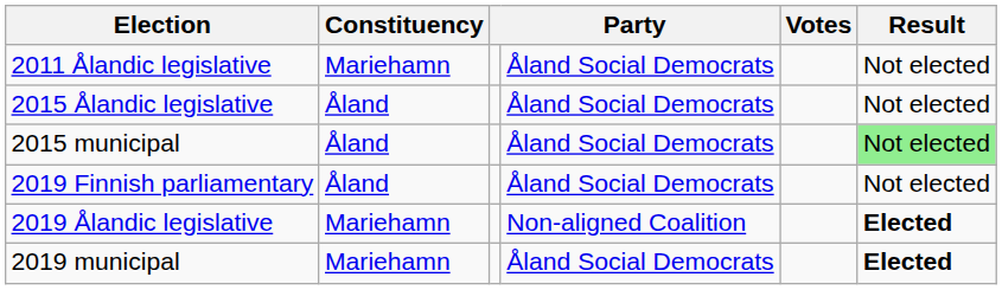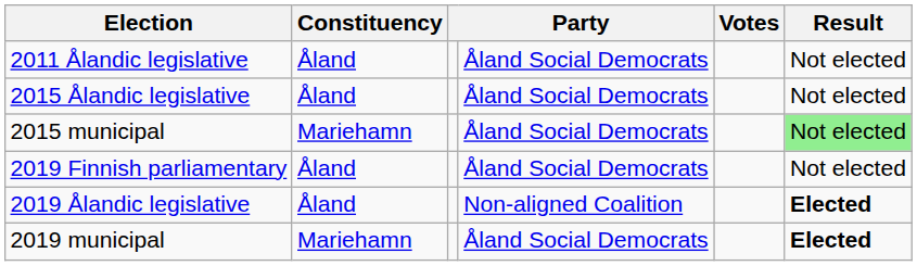 <table class="wikitable" style="text-align:left;">
 <tr>
 <th scope=col>Election</th>
 <th scope=col>Constituency</th>
 <th scope=col colspan="2">Party</th>
 <th scope=col>Votes</th>
 <th scope=col>Result</th>
 </tr>
 <tr>
 <td><a href='#'>2011 Ålandic legislative</a></td>
-<td><a href='#'>Mariehamn</a></td>
+<td><a href='#'>Åland</a></td>
 <td></td>
 <td><a href='#'>Åland Social Democrats</a></td>
 <td align=right></td>
 <td>Not elected</td>
 </tr>
 <tr>
 <td><a href='#'>2015 Ålandic legislative</a></td>
 <td><a href='#'>Åland</a></td>
 <td></td>
 <td><a href='#'>Åland Social Democrats</a></td>
 <td align=right></td>
 <td>Not elected</td>
 </tr>
 <tr>
 <td>2015 municipal</td>
-<td><a href='#'>Åland</a></td>
+<td><a href='#'>Mariehamn</a></td>
 <td></td>
 <td><a href='#'>Åland Social Democrats</a></td>
 <td align=right></td>
 <td style="background: lightgreen;">Not elected</td>
 </tr>
 <tr>
 <td><a href='#'>2019 Finnish parliamentary</a></td>
 <td><a href='#'>Åland</a></td>
 <td></td>
 <td><a href='#'>Åland Social Democrats</a></td>
 <td align=right></td>
 <td>Not elected</td>
 </tr>
 <tr>
 <td><a href='#'>2019 Ålandic legislative</a></td>
-<td><a href='#'>Mariehamn</a></td>
+<td><a href='#'>Åland</a></td>
 <td></td>
 <td><a href='#'>Non-aligned Coalition</a></td>
 <td align=right></td>
 <td><strong>Elected</strong></td>
 </tr>
 <tr>
 <td>2019 municipal</td>
 <td><a href='#'>Mariehamn</a></td>
 <td></td>
 <td><a href='#'>Åland Social Democrats</a></td>
 <td align=right></td>
 <td><strong>Elected</strong></td>
 </tr>
 </table>
